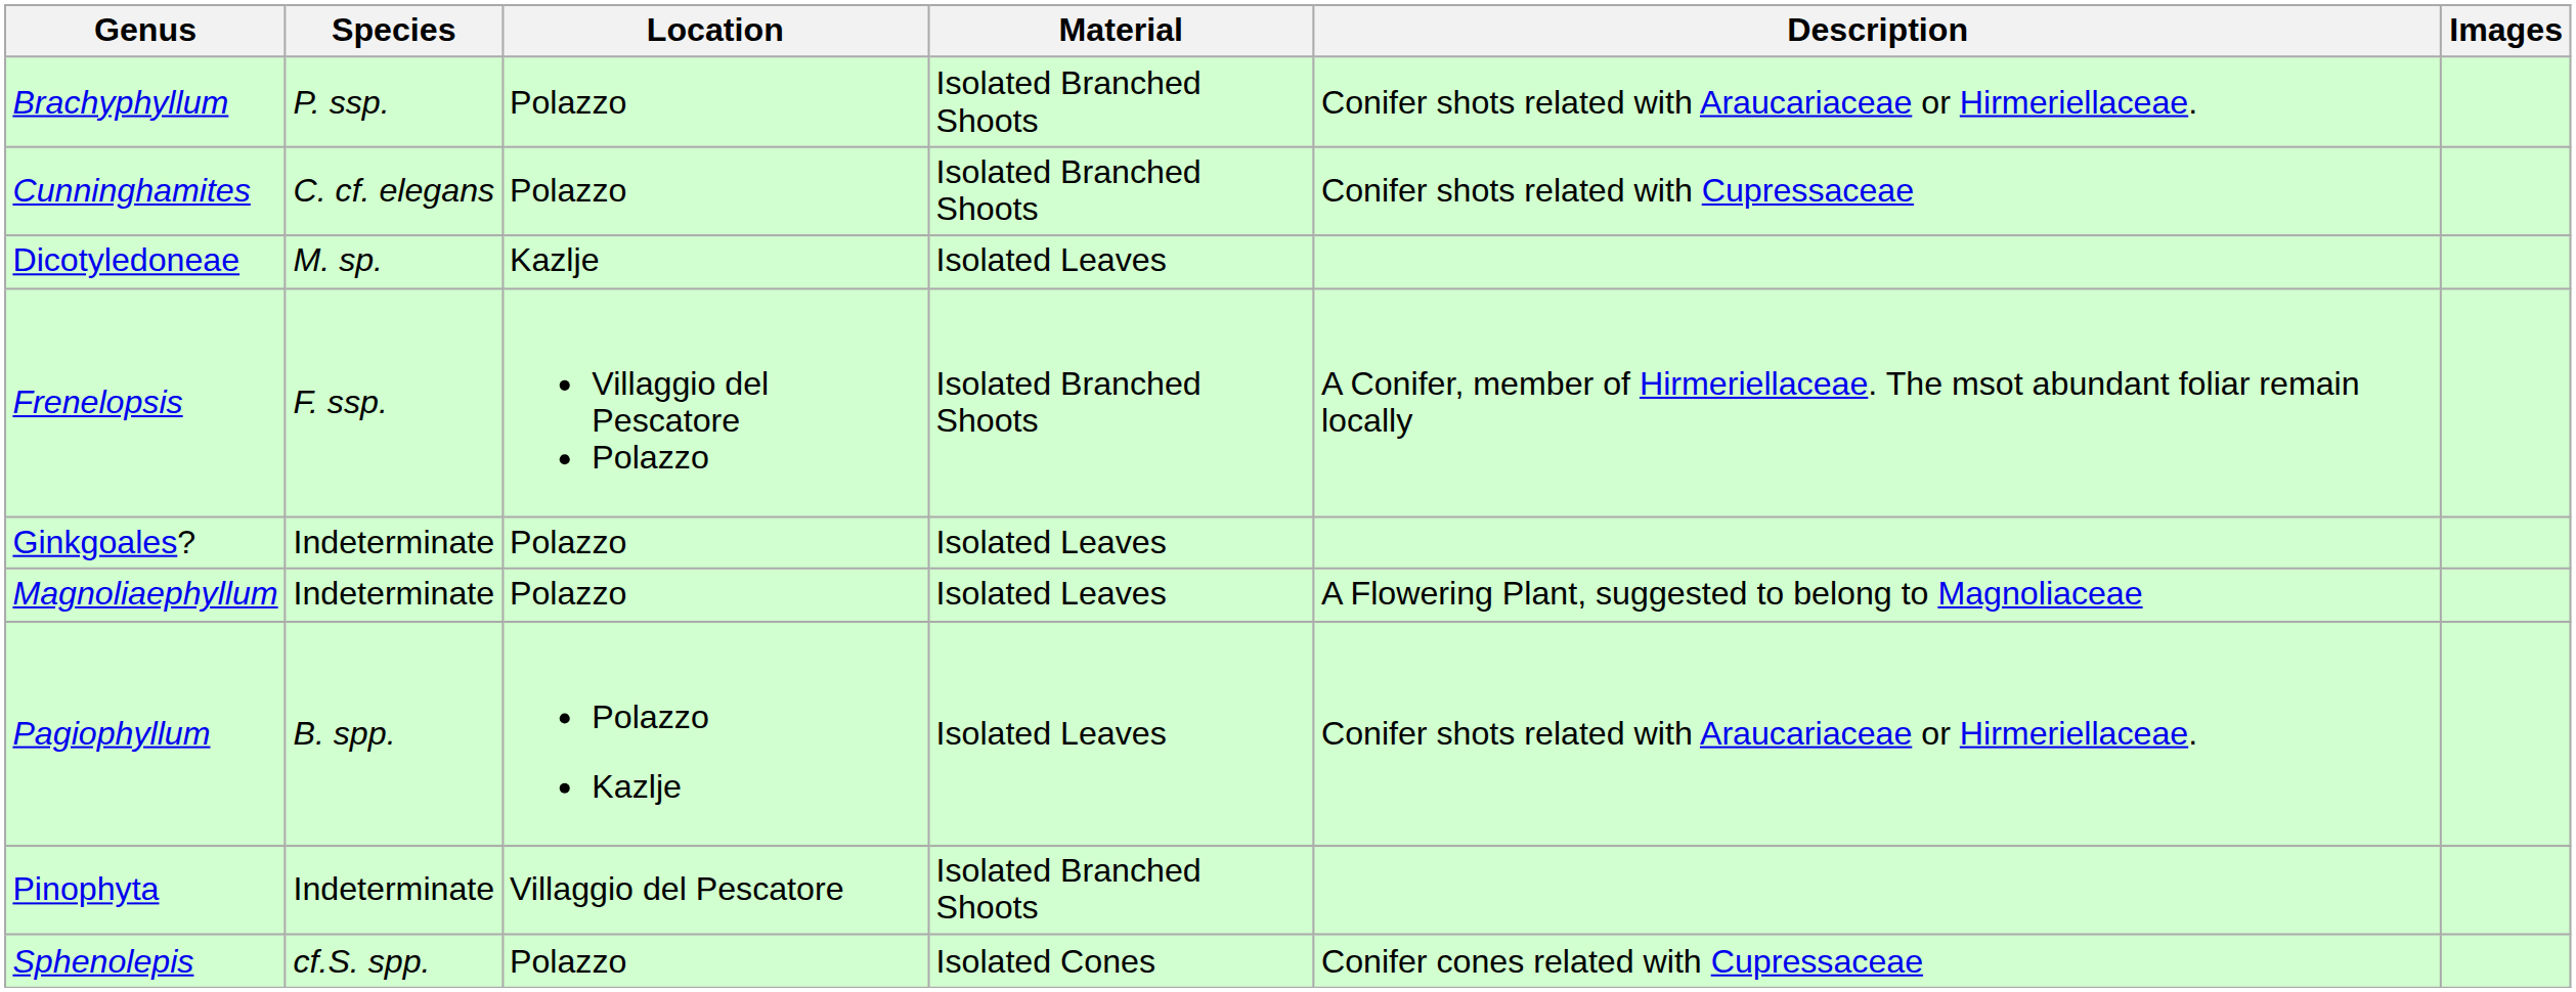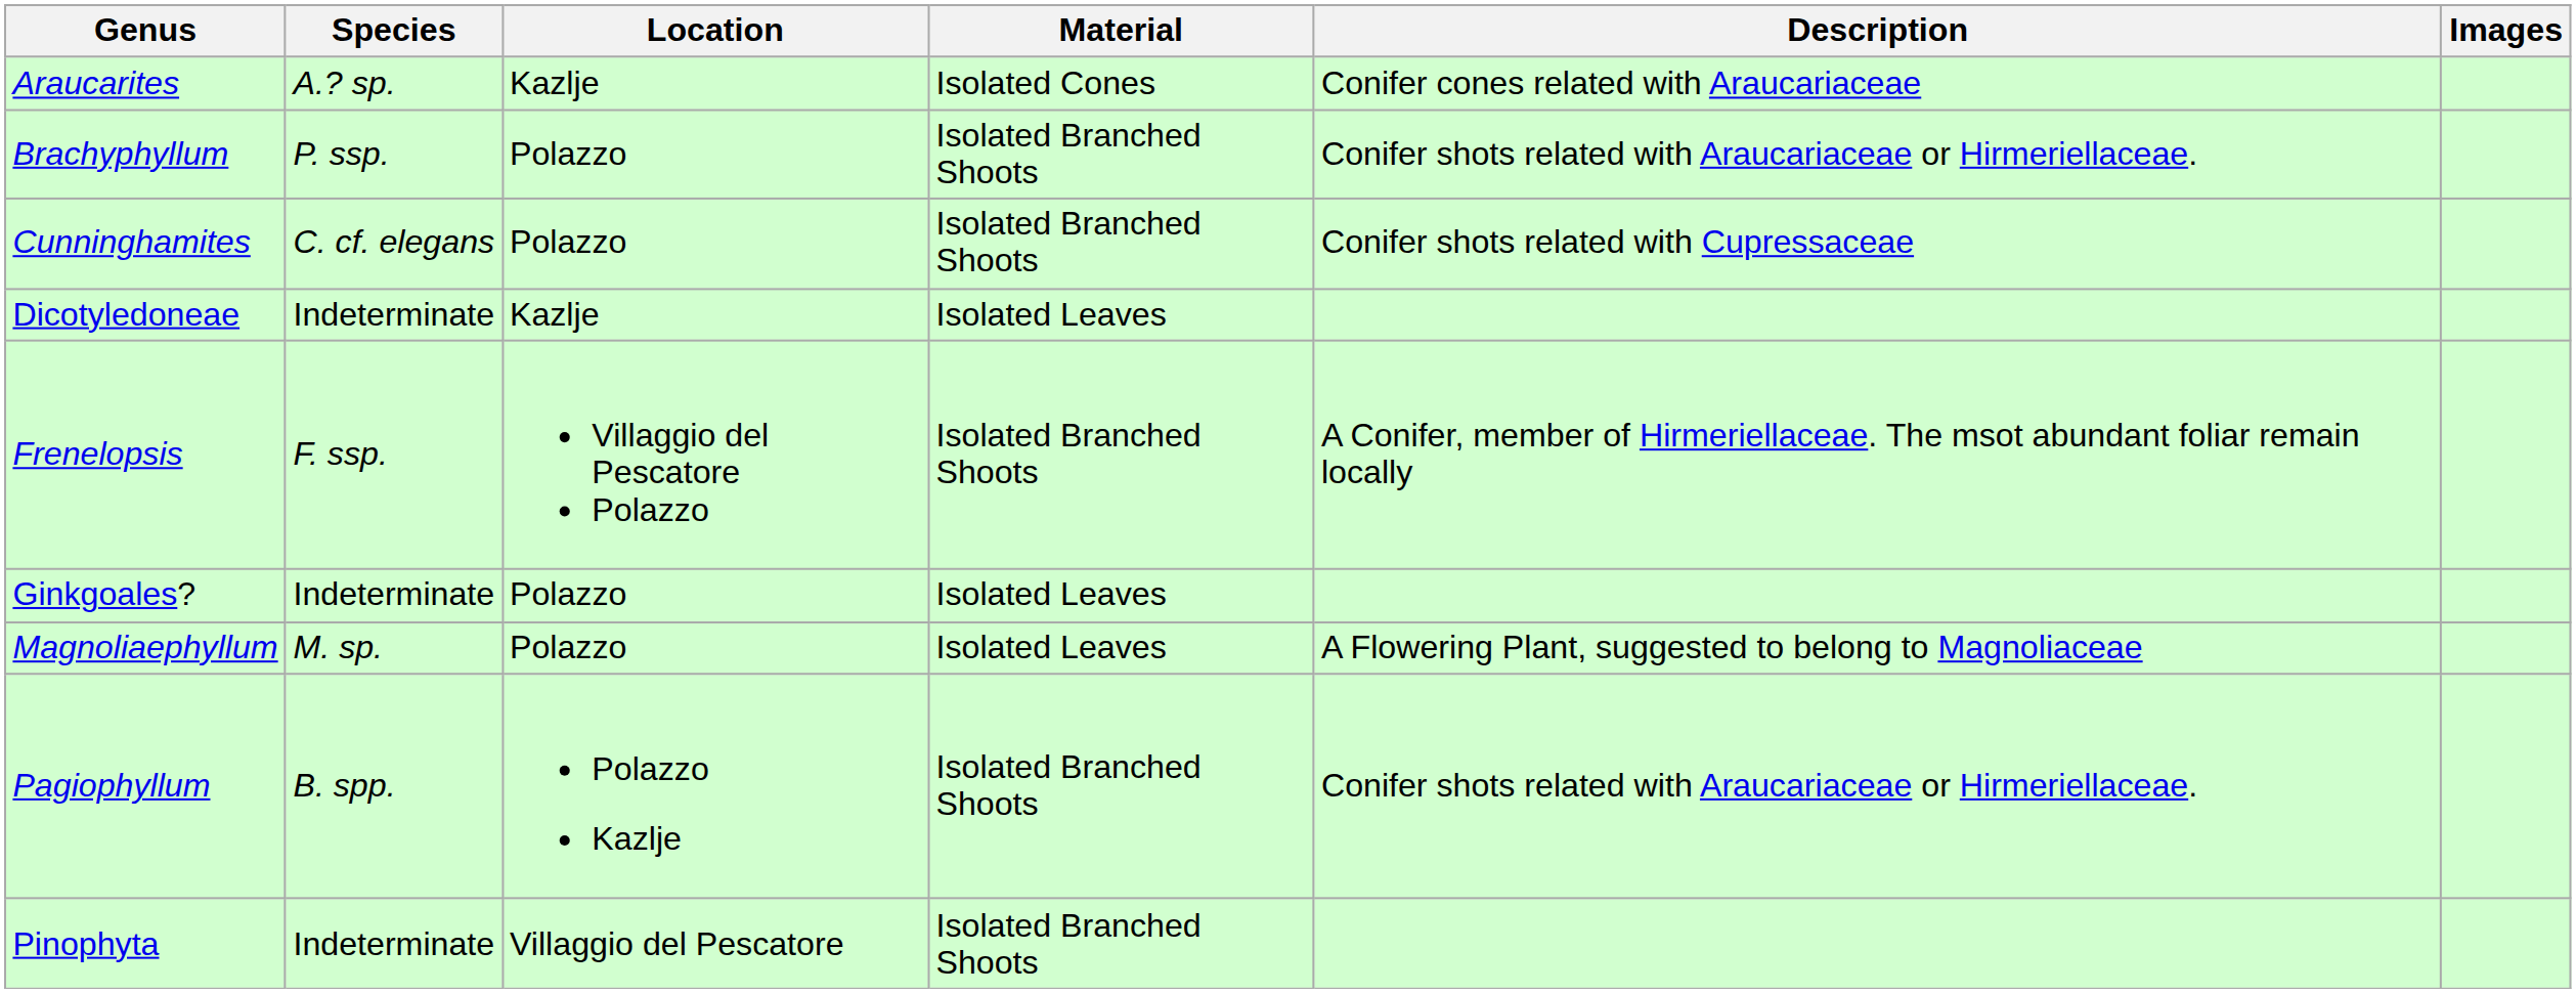 <table class="wikitable">
 <tr>
 <th>Genus</th>
 <th>Species</th>
 <th>Location</th>
 <th>Material</th>
 <th>Description</th>
 <th>Images</th>
+</tr>
+<tr>
+<td style="background:#D1FFCF;"><em><a href='#'>Araucarites</a></em></td>
+<td style="background:#D1FFCF;"><em>A.? sp.</em></td>
+<td style="background:#D1FFCF;">Kazlje</td>
+<td style="background:#D1FFCF;">Isolated Cones</td>
+<td style="background:#D1FFCF;">Conifer cones related with <a href='#'>Araucariaceae</a></td>
+<td style="background:#D1FFCF;"></td>
 </tr>
 <tr>
 <td style="background:#D1FFCF;"><em><a href='#'>Brachyphyllum</a></em></td>
 <td style="background:#D1FFCF;"><em>P. ssp.</em></td>
 <td style="background:#D1FFCF;">Polazzo</td>
 <td style="background:#D1FFCF;">Isolated Branched Shoots</td>
 <td style="background:#D1FFCF;">Conifer shots related with <a href='#'>Araucariaceae</a> or <a href='#'>Hirmeriellaceae</a>.</td>
 <td style="background:#D1FFCF;"></td>
 </tr>
 <tr>
 <td style="background:#D1FFCF;"><em><a href='#'>Cunninghamites</a></em></td>
 <td style="background:#D1FFCF;"><em>C. cf. elegans</em></td>
 <td style="background:#D1FFCF;">Polazzo</td>
 <td style="background:#D1FFCF;">Isolated Branched Shoots</td>
 <td style="background:#D1FFCF;">Conifer shots related with <a href='#'>Cupressaceae</a></td>
 <td style="background:#D1FFCF;"></td>
 </tr>
 <tr>
 <td style="background:#D1FFCF;"><a href='#'>Dicotyledoneae</a></td>
-<td style="background:#D1FFCF;"><em>M. sp.</em></td>
+<td style="background:#D1FFCF;">Indeterminate</td>
 <td style="background:#D1FFCF;">Kazlje</td>
 <td style="background:#D1FFCF;">Isolated Leaves</td>
 <td style="background:#D1FFCF;"></td>
 <td style="background:#D1FFCF;"></td>
 </tr>
 <tr>
 <td style="background:#D1FFCF;"><em><a href='#'>Frenelopsis</a></em></td>
 <td style="background:#D1FFCF;"><em>F. ssp.</em></td>
 <td style="background:#D1FFCF;"><br><ul><li>Villaggio del Pescatore</li><li>Polazzo</li></ul></td>
 <td style="background:#D1FFCF;">Isolated Branched Shoots</td>
 <td style="background:#D1FFCF;">A Conifer, member of <a href='#'>Hirmeriellaceae</a>. The msot abundant foliar remain locally</td>
 <td style="background:#D1FFCF;"></td>
 </tr>
 <tr>
 <td style="background:#D1FFCF;"><a href='#'>Ginkgoales</a>?</td>
 <td style="background:#D1FFCF;">Indeterminate</td>
 <td style="background:#D1FFCF;">Polazzo</td>
 <td style="background:#D1FFCF;">Isolated Leaves</td>
 <td style="background:#D1FFCF;"></td>
 <td style="background:#D1FFCF;"></td>
 </tr>
 <tr>
 <td style="background:#D1FFCF;"><em><a href='#'>Magnoliaephyllum</a></em></td>
-<td style="background:#D1FFCF;">Indeterminate</td>
+<td style="background:#D1FFCF;"><em>M. sp.</em></td>
 <td style="background:#D1FFCF;">Polazzo</td>
 <td style="background:#D1FFCF;">Isolated Leaves</td>
 <td style="background:#D1FFCF;">A Flowering Plant, suggested to belong to <a href='#'>Magnoliaceae</a></td>
 <td style="background:#D1FFCF;"></td>
 </tr>
 <tr>
 <td style="background:#D1FFCF;"><em><a href='#'>Pagiophyllum</a></em></td>
 <td style="background:#D1FFCF;"><em>B.  spp.</em></td>
 <td style="background:#D1FFCF;"><br><ul><li>Polazzo</li></ul><ul><li>Kazlje</li></ul></td>
-<td style="background:#D1FFCF;">Isolated Leaves</td>
+<td style="background:#D1FFCF;">Isolated Branched Shoots</td>
 <td style="background:#D1FFCF;">Conifer shots related with <a href='#'>Araucariaceae</a> or <a href='#'>Hirmeriellaceae</a>.</td>
 <td style="background:#D1FFCF;"></td>
 </tr>
 <tr>
 <td style="background:#D1FFCF;"><a href='#'>Pinophyta</a></td>
 <td style="background:#D1FFCF;">Indeterminate</td>
 <td style="background:#D1FFCF;">Villaggio del Pescatore</td>
 <td style="background:#D1FFCF;">Isolated Branched Shoots</td>
 <td style="background:#D1FFCF;"></td>
 <td style="background:#D1FFCF;"></td>
 </tr>
-<tr>
-<td style="background:#D1FFCF;"><em><a href='#'>Sphenolepis</a></em></td>
-<td style="background:#D1FFCF;"><em>cf.S. spp.</em></td>
-<td style="background:#D1FFCF;">Polazzo</td>
-<td style="background:#D1FFCF;">Isolated Cones</td>
-<td style="background:#D1FFCF;">Conifer cones related with <a href='#'>Cupressaceae</a></td>
-<td style="background:#D1FFCF;"></td>
-</tr>
 </table>
